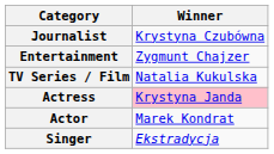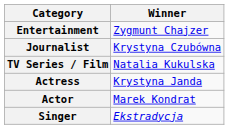 <table class="wikitable">
 <tr>
 <th>Category</th>
 <th>Winner</th>
 </tr>
 <tr>
+<th scope="row">Entertainment</th>
+<td><a href='#'>Zygmunt Chajzer</a></td>
+</tr>
+<tr>
 <th scope="row">Journalist</th>
 <td><a href='#'>Krystyna Czubówna</a></td>
-</tr>
-<tr>
-<th scope="row">Entertainment</th>
-<td><a href='#'>Zygmunt Chajzer</a></td>
 </tr>
 <tr>
 <th scope="row">TV Series / Film</th>
 <td><a href='#'>Natalia Kukulska</a></td>
 </tr>
 <tr>
 <th scope="row">Actress</th>
-<td style="background: pink;"><a href='#'>Krystyna Janda</a></td>
+<td><a href='#'>Krystyna Janda</a></td>
 </tr>
 <tr>
 <th scope="row">Actor</th>
 <td><a href='#'>Marek Kondrat</a></td>
 </tr>
 <tr>
 <th scope="row">Singer</th>
 <td><em><a href='#'>Ekstradycja</a></em></td>
 </tr>
 </table>
